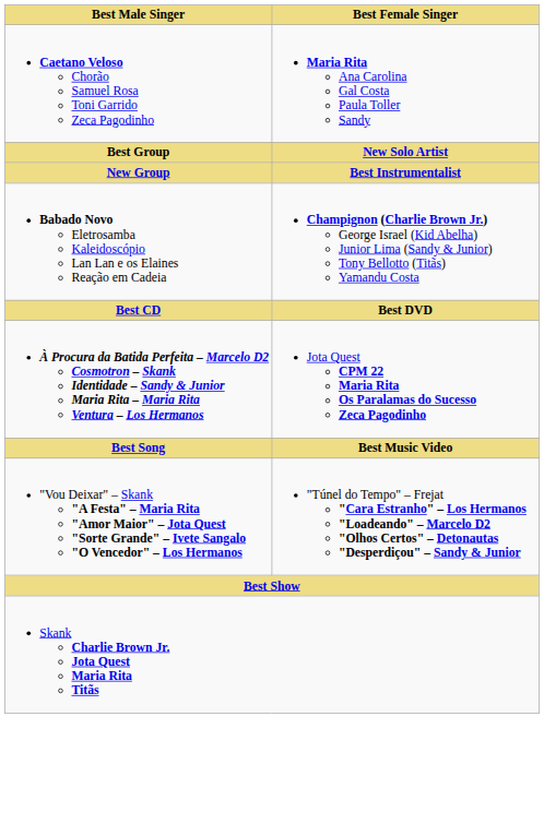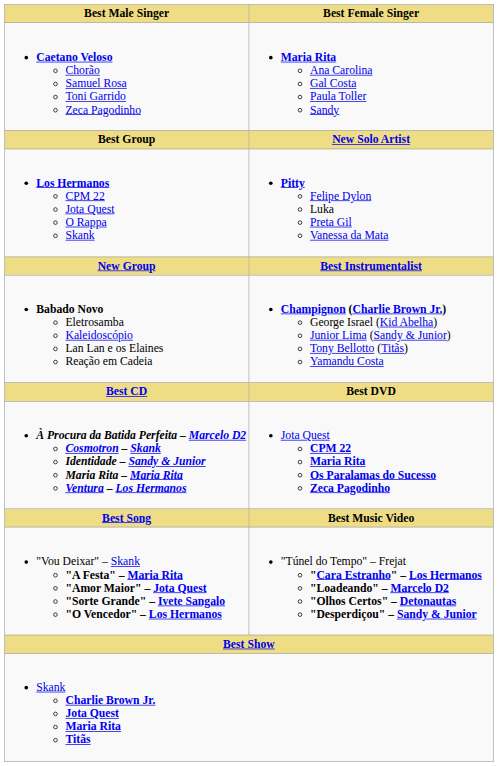 <table class="wikitable" style="width=">
 <tr>
 <th scope="col" width="50%" style="background:#EEDD85;">Best Male Singer</th>
 <th scope="col" width="50%" style="background:#EEDD85;">Best Female Singer</th>
 </tr>
 <tr>
 <td style="vertical-align:top"><br><ul><li><strong><a href='#'>Caetano Veloso</a></strong><ul><li><a href='#'>Chorão</a></li><li><a href='#'>Samuel Rosa</a></li><li><a href='#'>Toni Garrido</a></li><li><a href='#'>Zeca Pagodinho</a></li></ul></li></ul></td>
 <td style="vertical-align:top"><br><ul><li><strong><a href='#'>Maria Rita</a></strong><ul><li><a href='#'>Ana Carolina</a></li><li><a href='#'>Gal Costa</a></li><li><a href='#'>Paula Toller</a></li><li><a href='#'>Sandy</a></li></ul></li></ul></td>
 </tr>
 <tr>
 <th scope="col" width="50%" style="background:#EEDD85;">Best Group</th>
 <th scope="col" width="50%" style="background:#EEDD85;"><a href='#'>New Solo Artist</a></th>
+</tr>
+<tr>
+<td style="vertical-align:top"><br><ul><li><strong><a href='#'>Los Hermanos</a></strong><ul><li><a href='#'>CPM 22</a></li><li><a href='#'>Jota Quest</a></li><li><a href='#'>O Rappa</a></li><li><a href='#'>Skank</a></li></ul></li></ul></td>
+<td style="vertical-align:top"><br><ul><li><strong><a href='#'>Pitty</a></strong><ul><li><a href='#'>Felipe Dylon</a></li><li>Luka</li><li><a href='#'>Preta Gil</a></li><li><a href='#'>Vanessa da Mata</a></li></ul></li></ul></td>
 </tr>
 <tr>
 <th scope="col" width="50%" style="background:#EEDD85;"><a href='#'>New Group</a></th>
 <th scope="col" width="50%" style="background:#EEDD85;"><a href='#'>Best Instrumentalist</a></th>
 </tr>
 <tr>
 <td style="vertical-align:top"><br><ul><li><strong>Babado Novo</strong><ul><li>Eletrosamba</li><li><a href='#'>Kaleidoscópio</a></li><li>Lan Lan e os Elaines</li><li>Reação em Cadeia</li></ul></li></ul></td>
 <td style="vertical-align:top"><br><ul><li><strong><a href='#'>Champignon</a> (<a href='#'>Charlie Brown Jr.</a>)</strong><ul><li>George Israel (<a href='#'>Kid Abelha</a>)</li><li><a href='#'>Junior Lima</a> (<a href='#'>Sandy & Junior</a>)</li><li><a href='#'>Tony Bellotto</a> (<a href='#'>Titãs</a>)</li><li><a href='#'>Yamandu Costa</a></li></ul></li></ul></td>
 </tr>
 <tr>
 <th scope="col" width="50%" style="background:#EEDD85;"><a href='#'>Best CD</a></th>
 <th scope="col" width="50%" style="background:#EEDD85;">Best DVD</th>
 </tr>
 <tr>
 <td style="vertical-align:top"><br><ul><li><strong><em>À Procura da Batida Perfeita<em> – <a href='#'>Marcelo D2</a><strong><ul><li></em><a href='#'>Cosmotron</a><em> – <a href='#'>Skank</a></li><li></em>Identidade<em> – <a href='#'>Sandy & Junior</a></li><li></em>Maria Rita<em> – <a href='#'>Maria Rita</a></li><li></em><a href='#'>Ventura</a><em> – <a href='#'>Los Hermanos</a></li></ul></li></ul></td>
 <td style="vertical-align:top"><br><ul><li></strong><a href='#'>Jota Quest</a><strong><ul><li><a href='#'>CPM 22</a></li><li><a href='#'>Maria Rita</a></li><li><a href='#'>Os Paralamas do Sucesso</a></li><li><a href='#'>Zeca Pagodinho</a></li></ul></li></ul></td>
 </tr>
 <tr>
 <th scope="col" width="50%" style="background:#EEDD85;"><a href='#'>Best Song</a></th>
 <th scope="col" width="50%" style="background:#EEDD85;">Best Music Video</th>
 </tr>
 <tr>
 <td style="vertical-align:top"><br><ul><li></strong>"Vou Deixar" – <a href='#'>Skank</a><strong><ul><li>"A Festa" – <a href='#'>Maria Rita</a></li><li>"Amor Maior" – <a href='#'>Jota Quest</a></li><li>"Sorte Grande" – <a href='#'>Ivete Sangalo</a></li><li>"O Vencedor" – <a href='#'>Los Hermanos</a></li></ul></li></ul></td>
 <td style="vertical-align:top"><br><ul><li></strong>"Túnel do Tempo" – Frejat<strong><ul><li>"<a href='#'>Cara Estranho</a>" – <a href='#'>Los Hermanos</a></li><li>"Loadeando" – <a href='#'>Marcelo D2</a></li><li>"Olhos Certos" – <a href='#'>Detonautas</a></li><li>"Desperdiçou" – <a href='#'>Sandy & Junior</a></li></ul></li></ul></td>
 </tr>
 <tr>
 <th colspan="2" scope="col" width="50%" style="background:#EEDD85;"><a href='#'>Best Show</a></th>
 </tr>
 <tr>
 <td colspan="2" style="vertical-align:top"><br><ul><li></strong><a href='#'>Skank</a><strong><ul><li><a href='#'>Charlie Brown Jr.</a></li><li><a href='#'>Jota Quest</a></li><li><a href='#'>Maria Rita</a></li><li><a href='#'>Titãs</a></li></ul></li></ul></td>
 </tr>
 </table>
